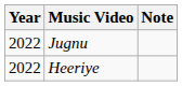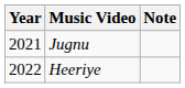 <table class="wikitable">
 <tr>
 <th>Year</th>
 <th>Music Video</th>
 <th>Note</th>
 </tr>
 <tr>
-<td>2022</td>
+<td>2021</td>
 <td><em>Jugnu</em></td>
 <td></td>
 </tr>
 <tr>
 <td>2022</td>
 <td><em>Heeriye</em></td>
 <td></td>
 </tr>
 </table>
